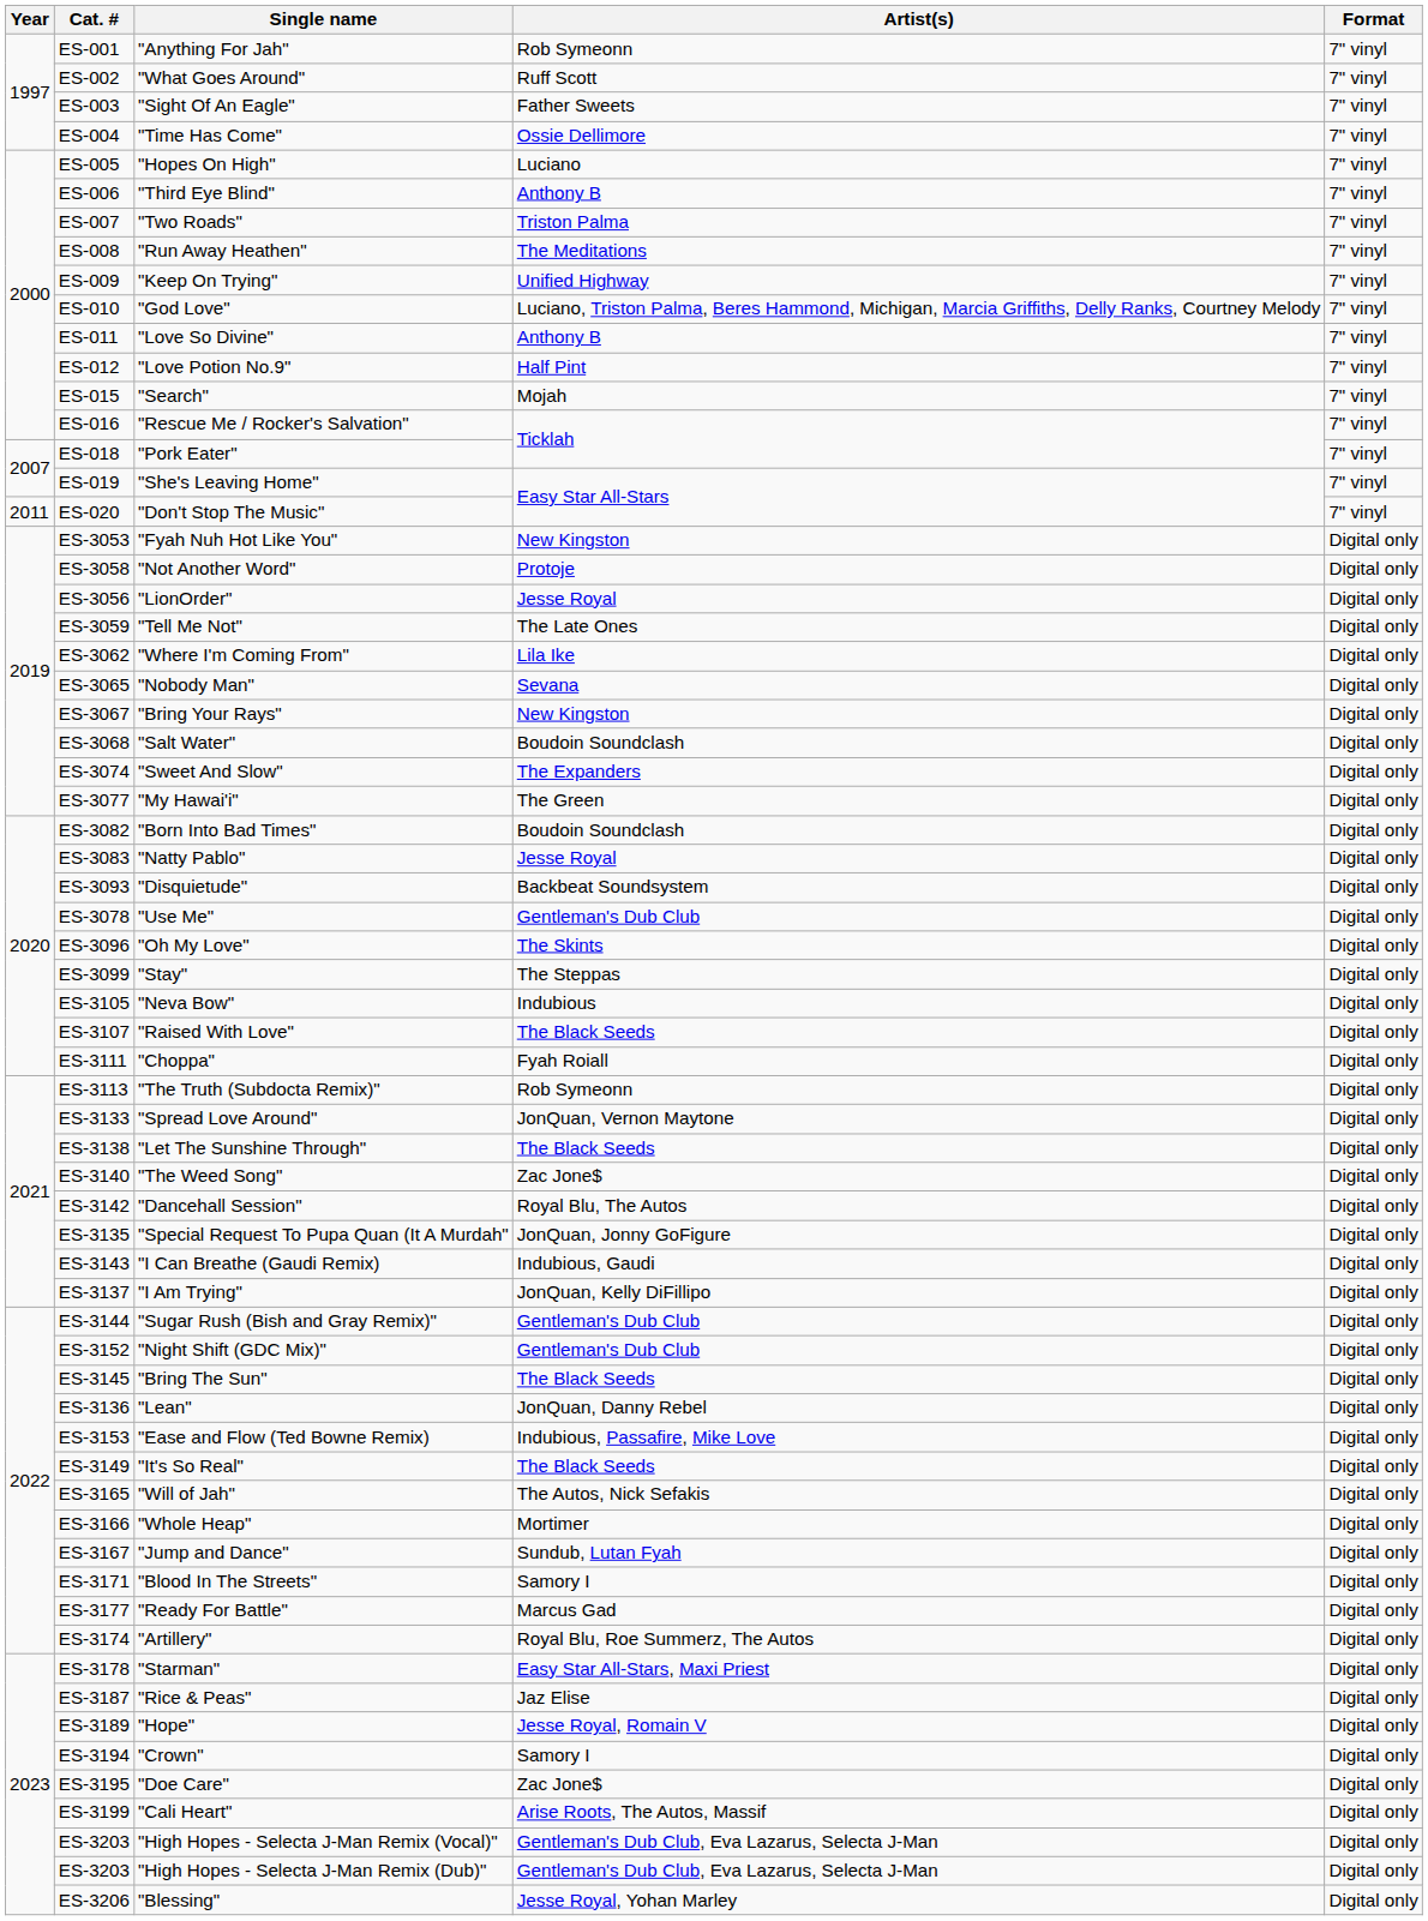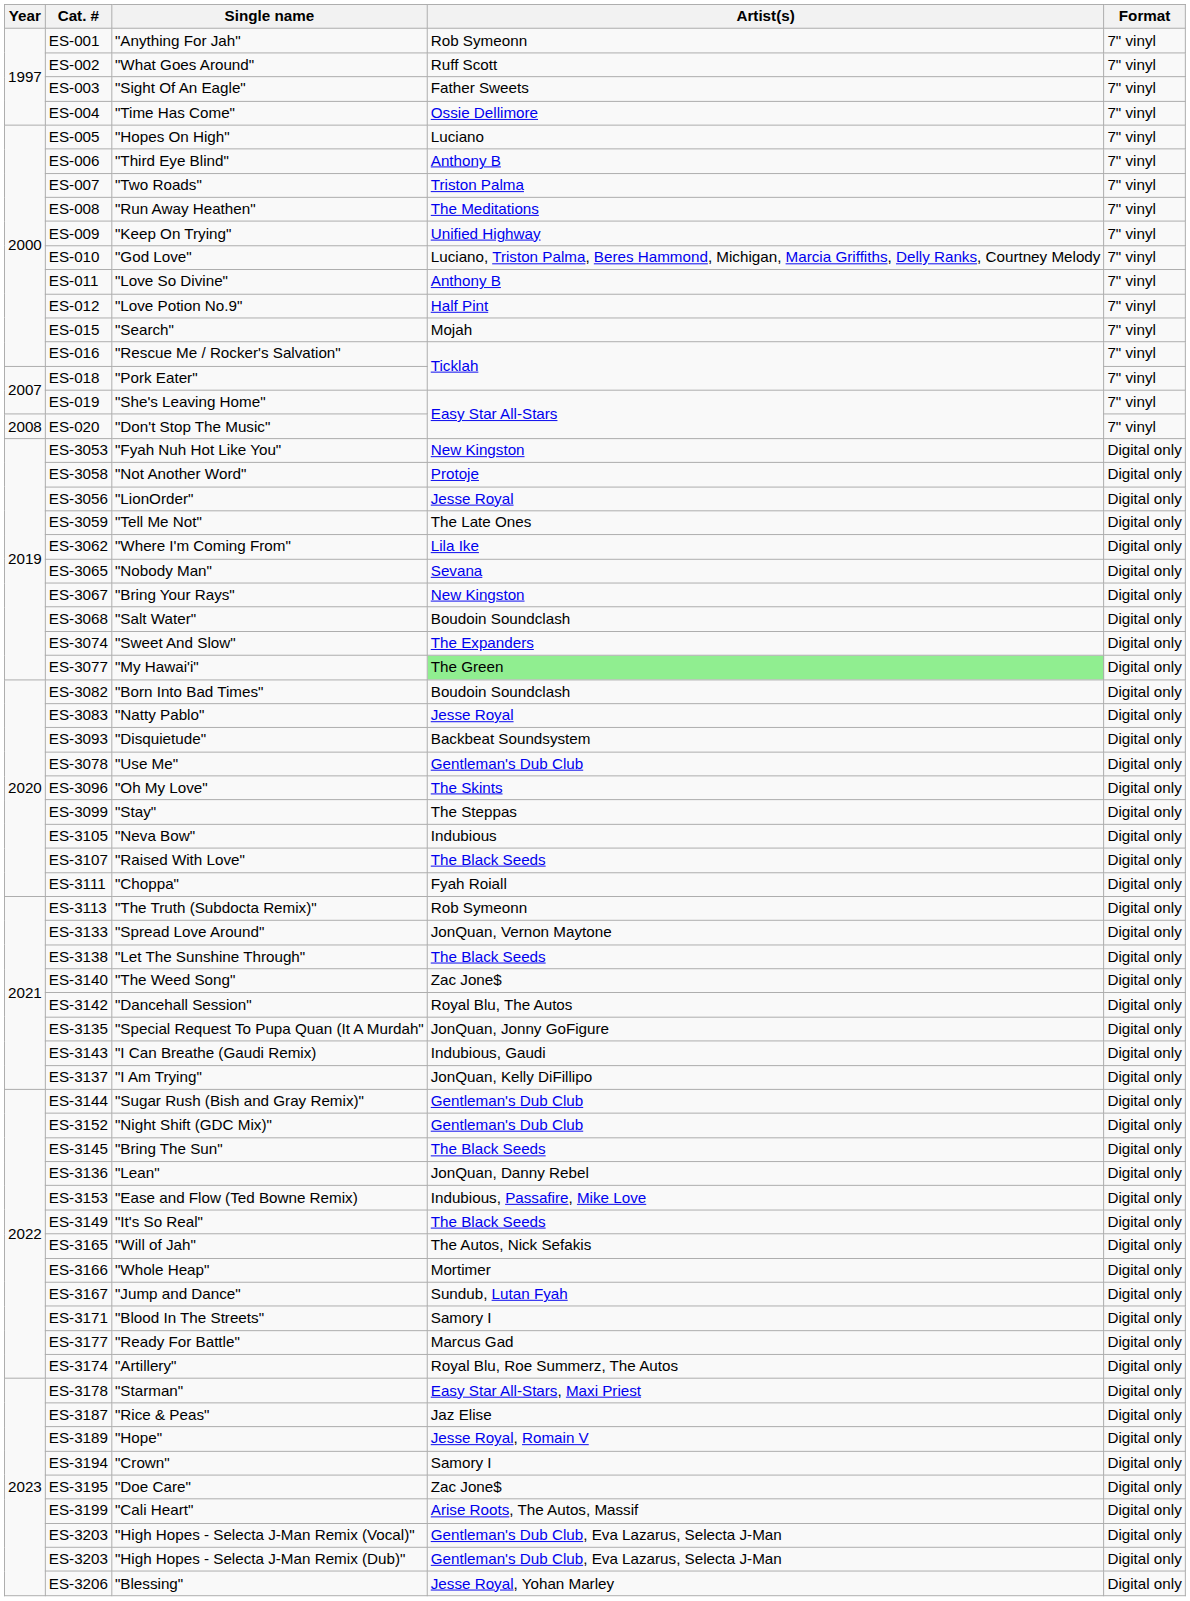 <table class="wikitable">
 <tr>
 <th>Year</th>
 <th>Cat. #</th>
 <th>Single name</th>
 <th>Artist(s)</th>
 <th>Format</th>
 </tr>
 <tr>
 <td rowspan="4">1997</td>
 <td>ES-001</td>
 <td>"Anything For Jah"</td>
 <td>Rob Symeonn</td>
 <td>7" vinyl</td>
 </tr>
 <tr>
 <td>ES-002</td>
 <td>"What Goes Around"</td>
 <td>Ruff Scott</td>
 <td>7" vinyl</td>
 </tr>
 <tr>
 <td>ES-003</td>
 <td>"Sight Of An Eagle"</td>
 <td>Father Sweets</td>
 <td>7" vinyl</td>
 </tr>
 <tr>
 <td>ES-004</td>
 <td>"Time Has Come"</td>
 <td><a href='#'>Ossie Dellimore</a></td>
 <td>7" vinyl</td>
 </tr>
 <tr>
 <td rowspan="10">2000</td>
 <td>ES-005</td>
 <td>"Hopes On High"</td>
 <td>Luciano</td>
 <td>7" vinyl</td>
 </tr>
 <tr>
 <td>ES-006</td>
 <td>"Third Eye Blind"</td>
 <td><a href='#'>Anthony B</a></td>
 <td>7" vinyl</td>
 </tr>
 <tr>
 <td>ES-007</td>
 <td>"Two Roads"</td>
 <td><a href='#'>Triston Palma</a></td>
 <td>7" vinyl</td>
 </tr>
 <tr>
 <td>ES-008</td>
 <td>"Run Away Heathen"</td>
 <td><a href='#'>The Meditations</a></td>
 <td>7" vinyl</td>
 </tr>
 <tr>
 <td>ES-009</td>
 <td>"Keep On Trying"</td>
 <td><a href='#'>Unified Highway</a></td>
 <td>7" vinyl</td>
 </tr>
 <tr>
 <td>ES-010</td>
 <td>"God Love"</td>
 <td>Luciano, <a href='#'>Triston Palma</a>, <a href='#'>Beres Hammond</a>, Michigan, <a href='#'>Marcia Griffiths</a>,                <a href='#'>Delly Ranks</a>, Courtney Melody</td>
 <td>7" vinyl</td>
 </tr>
 <tr>
 <td>ES-011</td>
 <td>"Love So Divine"</td>
 <td><a href='#'>Anthony B</a></td>
 <td>7" vinyl</td>
 </tr>
 <tr>
 <td>ES-012</td>
 <td>"Love Potion No.9"</td>
 <td><a href='#'>Half Pint</a></td>
 <td>7" vinyl</td>
 </tr>
 <tr>
 <td>ES-015</td>
 <td>"Search"</td>
 <td>Mojah</td>
 <td>7" vinyl</td>
 </tr>
 <tr>
 <td>ES-016</td>
 <td>"Rescue Me / Rocker's Salvation"</td>
 <td rowspan="2"><a href='#'>Ticklah</a></td>
 <td>7" vinyl</td>
 </tr>
 <tr>
 <td rowspan="2">2007</td>
 <td>ES-018</td>
 <td>"Pork Eater"</td>
 <td>7" vinyl</td>
 </tr>
 <tr>
 <td>ES-019</td>
 <td>"She's Leaving Home"</td>
 <td rowspan="2"><a href='#'>Easy Star All-Stars</a></td>
 <td>7" vinyl</td>
 </tr>
 <tr>
-<td>2011</td>
+<td>2008</td>
 <td>ES-020</td>
 <td>"Don't Stop The Music"</td>
 <td>7" vinyl</td>
 </tr>
 <tr>
 <td rowspan="10">2019</td>
 <td>ES-3053</td>
 <td>"Fyah Nuh Hot Like You"</td>
 <td><a href='#'>New Kingston</a></td>
 <td>Digital only</td>
 </tr>
 <tr>
 <td>ES-3058</td>
 <td>"Not Another Word"</td>
 <td><a href='#'>Protoje</a></td>
 <td>Digital only</td>
 </tr>
 <tr>
 <td>ES-3056</td>
 <td>"LionOrder"</td>
 <td><a href='#'>Jesse Royal</a></td>
 <td>Digital only</td>
 </tr>
 <tr>
 <td>ES-3059</td>
 <td>"Tell Me Not"</td>
 <td>The Late Ones</td>
 <td>Digital only</td>
 </tr>
 <tr>
 <td>ES-3062</td>
 <td>"Where I'm Coming From"</td>
 <td><a href='#'>Lila Ike</a></td>
 <td>Digital only</td>
 </tr>
 <tr>
 <td>ES-3065</td>
 <td>"Nobody Man"</td>
 <td><a href='#'>Sevana</a></td>
 <td>Digital only</td>
 </tr>
 <tr>
 <td>ES-3067</td>
 <td>"Bring Your Rays"</td>
 <td><a href='#'>New Kingston</a></td>
 <td>Digital only</td>
 </tr>
 <tr>
 <td>ES-3068</td>
 <td>"Salt Water"</td>
 <td>Boudoin Soundclash</td>
 <td>Digital only</td>
 </tr>
 <tr>
 <td>ES-3074</td>
 <td>"Sweet And Slow"</td>
 <td><a href='#'>The Expanders</a></td>
 <td>Digital only</td>
 </tr>
 <tr>
 <td>ES-3077</td>
 <td>"My Hawai'i"</td>
-<td>The Green</td>
+<td style="background: lightgreen;">The Green</td>
 <td>Digital only</td>
 </tr>
 <tr>
 <td rowspan="9">2020</td>
 <td>ES-3082</td>
 <td>"Born Into Bad Times"</td>
 <td>Boudoin Soundclash</td>
 <td>Digital only</td>
 </tr>
 <tr>
 <td>ES-3083</td>
 <td>"Natty Pablo"</td>
 <td><a href='#'>Jesse Royal</a></td>
 <td>Digital only</td>
 </tr>
 <tr>
 <td>ES-3093</td>
 <td>"Disquietude"</td>
 <td>Backbeat Soundsystem</td>
 <td>Digital only</td>
 </tr>
 <tr>
 <td>ES-3078</td>
 <td>"Use Me"</td>
 <td><a href='#'>Gentleman's Dub Club</a></td>
 <td>Digital only</td>
 </tr>
 <tr>
 <td>ES-3096</td>
 <td>"Oh My Love"</td>
 <td><a href='#'>The Skints</a></td>
 <td>Digital only</td>
 </tr>
 <tr>
 <td>ES-3099</td>
 <td>"Stay"</td>
 <td>The Steppas</td>
 <td>Digital only</td>
 </tr>
 <tr>
 <td>ES-3105</td>
 <td>"Neva Bow"</td>
 <td>Indubious</td>
 <td>Digital only</td>
 </tr>
 <tr>
 <td>ES-3107</td>
 <td>"Raised With Love"</td>
 <td><a href='#'>The Black Seeds</a></td>
 <td>Digital only</td>
 </tr>
 <tr>
 <td>ES-3111</td>
 <td>"Choppa"</td>
 <td>Fyah Roiall</td>
 <td>Digital only</td>
 </tr>
 <tr>
 <td rowspan="8">2021</td>
 <td>ES-3113</td>
 <td>"The Truth (Subdocta Remix)"</td>
 <td>Rob Symeonn</td>
 <td>Digital only</td>
 </tr>
 <tr>
 <td>ES-3133</td>
 <td>"Spread Love Around"</td>
 <td>JonQuan, Vernon Maytone</td>
 <td>Digital only</td>
 </tr>
 <tr>
 <td>ES-3138</td>
 <td>"Let The Sunshine Through"</td>
 <td><a href='#'>The Black Seeds</a></td>
 <td>Digital only</td>
 </tr>
 <tr>
 <td>ES-3140</td>
 <td>"The Weed Song"</td>
 <td>Zac Jone$</td>
 <td>Digital only</td>
 </tr>
 <tr>
 <td>ES-3142</td>
 <td>"Dancehall Session"</td>
 <td>Royal Blu, The Autos</td>
 <td>Digital only</td>
 </tr>
 <tr>
 <td>ES-3135</td>
 <td>"Special Request To Pupa Quan (It A Murdah"</td>
 <td>JonQuan, Jonny GoFigure</td>
 <td>Digital only</td>
 </tr>
 <tr>
 <td>ES-3143</td>
 <td>"I Can Breathe (Gaudi Remix)</td>
 <td>Indubious, Gaudi</td>
 <td>Digital only</td>
 </tr>
 <tr>
 <td>ES-3137</td>
 <td>"I Am Trying"</td>
 <td>JonQuan, Kelly DiFillipo</td>
 <td>Digital only</td>
 </tr>
 <tr>
 <td rowspan="12">2022</td>
 <td>ES-3144</td>
 <td>"Sugar Rush (Bish and Gray Remix)"</td>
 <td><a href='#'>Gentleman's Dub Club</a></td>
 <td>Digital only</td>
 </tr>
 <tr>
 <td>ES-3152</td>
 <td>"Night Shift (GDC Mix)"</td>
 <td><a href='#'>Gentleman's Dub Club</a></td>
 <td>Digital only</td>
 </tr>
 <tr>
 <td>ES-3145</td>
 <td>"Bring The Sun"</td>
 <td><a href='#'>The Black Seeds</a></td>
 <td>Digital only</td>
 </tr>
 <tr>
 <td>ES-3136</td>
 <td>"Lean"</td>
 <td>JonQuan, Danny Rebel</td>
 <td>Digital only</td>
 </tr>
 <tr>
 <td>ES-3153</td>
 <td>"Ease and Flow (Ted Bowne Remix)</td>
 <td>Indubious, <a href='#'>Passafire</a>, <a href='#'>Mike Love</a></td>
 <td>Digital only</td>
 </tr>
 <tr>
 <td>ES-3149</td>
 <td>"It's So Real"</td>
 <td><a href='#'>The Black Seeds</a></td>
 <td>Digital only</td>
 </tr>
 <tr>
 <td>ES-3165</td>
 <td>"Will of Jah"</td>
 <td>The Autos, Nick Sefakis</td>
 <td>Digital only</td>
 </tr>
 <tr>
 <td>ES-3166</td>
 <td>"Whole Heap"</td>
 <td>Mortimer</td>
 <td>Digital only</td>
 </tr>
 <tr>
 <td>ES-3167</td>
 <td>"Jump and Dance"</td>
 <td>Sundub, <a href='#'>Lutan Fyah</a></td>
 <td>Digital only</td>
 </tr>
 <tr>
 <td>ES-3171</td>
 <td>"Blood In The Streets"</td>
 <td>Samory I</td>
 <td>Digital only</td>
 </tr>
 <tr>
 <td>ES-3177</td>
 <td>"Ready For Battle"</td>
 <td>Marcus Gad</td>
 <td>Digital only</td>
 </tr>
 <tr>
 <td>ES-3174</td>
 <td>"Artillery"</td>
 <td>Royal Blu, Roe Summerz, The Autos</td>
 <td>Digital only</td>
 </tr>
 <tr>
 <td rowspan="9">2023</td>
 <td>ES-3178</td>
 <td>"Starman"</td>
 <td><a href='#'>Easy Star All-Stars</a>, <a href='#'>Maxi Priest</a></td>
 <td>Digital only</td>
 </tr>
 <tr>
 <td>ES-3187</td>
 <td>"Rice & Peas"</td>
 <td>Jaz Elise</td>
 <td>Digital only</td>
 </tr>
 <tr>
 <td>ES-3189</td>
 <td>"Hope"</td>
 <td><a href='#'>Jesse Royal</a>, <a href='#'>Romain V</a></td>
 <td>Digital only</td>
 </tr>
 <tr>
 <td>ES-3194</td>
 <td>"Crown"</td>
 <td>Samory I</td>
 <td>Digital only</td>
 </tr>
 <tr>
 <td>ES-3195</td>
 <td>"Doe Care"</td>
 <td>Zac Jone$</td>
 <td>Digital only</td>
 </tr>
 <tr>
 <td>ES-3199</td>
 <td>"Cali Heart"</td>
 <td><a href='#'>Arise Roots</a>, The Autos, Massif</td>
 <td>Digital only</td>
 </tr>
 <tr>
 <td>ES-3203</td>
 <td>"High Hopes - Selecta J-Man Remix (Vocal)"</td>
 <td><a href='#'>Gentleman's Dub Club</a>, Eva Lazarus, Selecta J-Man</td>
 <td>Digital only</td>
 </tr>
 <tr>
 <td>ES-3203</td>
 <td>"High Hopes - Selecta J-Man Remix (Dub)"</td>
 <td><a href='#'>Gentleman's Dub Club</a>, Eva Lazarus, Selecta J-Man</td>
 <td>Digital only</td>
 </tr>
 <tr>
 <td>ES-3206</td>
 <td>"Blessing"</td>
 <td><a href='#'>Jesse Royal</a>, Yohan Marley</td>
 <td>Digital only</td>
 </tr>
 </table>
